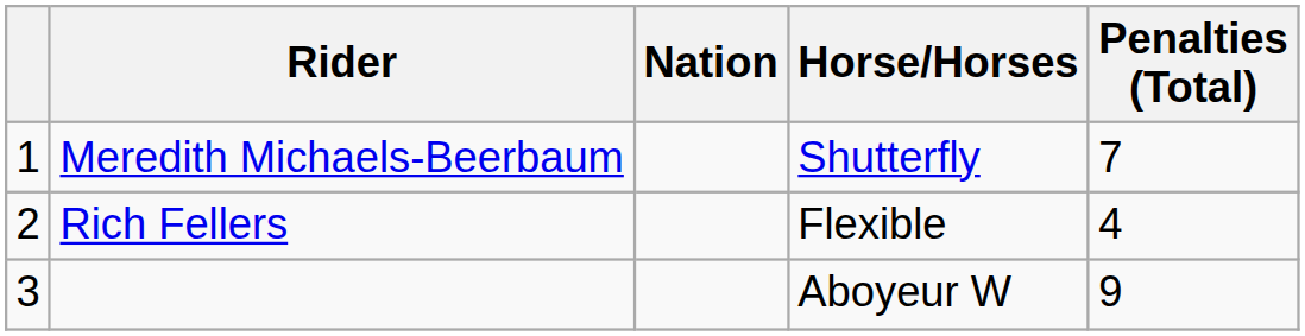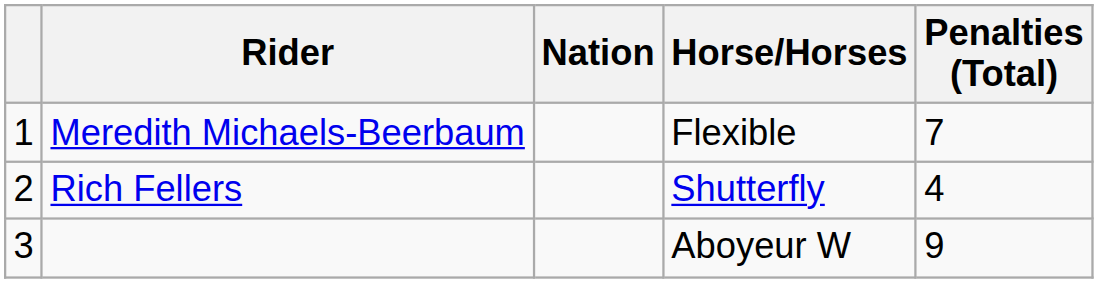 <table class="wikitable">
 <tr>
 <th></th>
 <th>Rider</th>
 <th>Nation</th>
 <th>Horse/Horses</th>
 <th>Penalties<br>(Total)</th>
 </tr>
 <tr>
 <td>1</td>
 <td><a href='#'>Meredith Michaels-Beerbaum</a></td>
 <td></td>
-<td><a href='#'>Shutterfly</a></td>
+<td>Flexible</td>
 <td>7</td>
 </tr>
 <tr>
 <td>2</td>
 <td><a href='#'>Rich Fellers</a></td>
 <td></td>
-<td>Flexible</td>
+<td><a href='#'>Shutterfly</a></td>
 <td>4</td>
 </tr>
 <tr>
 <td>3</td>
 <td></td>
 <td></td>
 <td>Aboyeur W</td>
 <td>9</td>
 </tr>
 </table>
